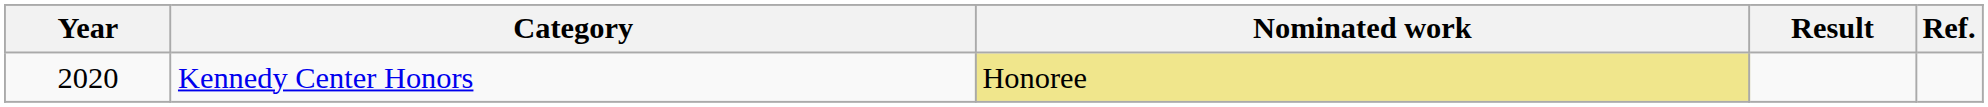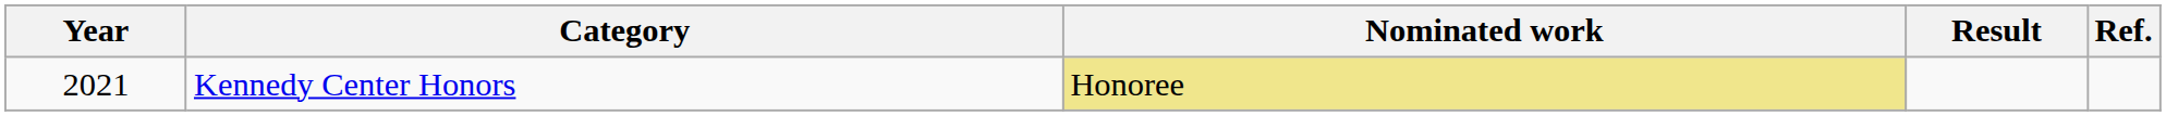 <table class=wikitable>
 <tr>
 <th scope="col" style="width:5em;">Year</th>
 <th scope="col" style="width:26em;">Category</th>
 <th scope="col" style="width:25em;">Nominated work</th>
 <th scope="col" style="width:5em;">Result</th>
 <th>Ref.</th>
 </tr>
 <tr>
-<td style="text-align:center;">2020</td>
+<td style="text-align:center;">2021</td>
 <td><a href='#'>Kennedy Center Honors</a></td>
 <td style="background: khaki;">Honoree</td>
 <td></td>
 <td></td>
 </tr>
 </table>
